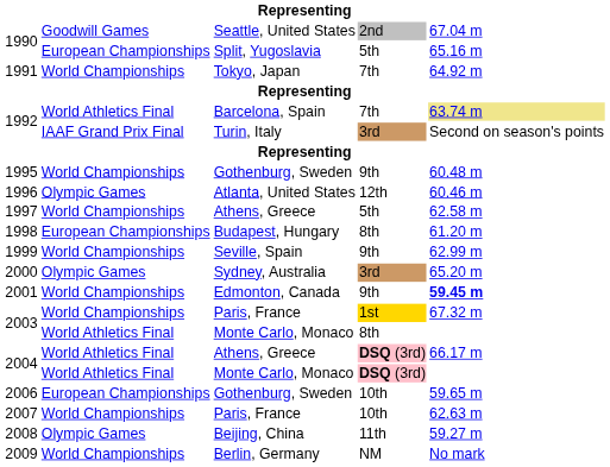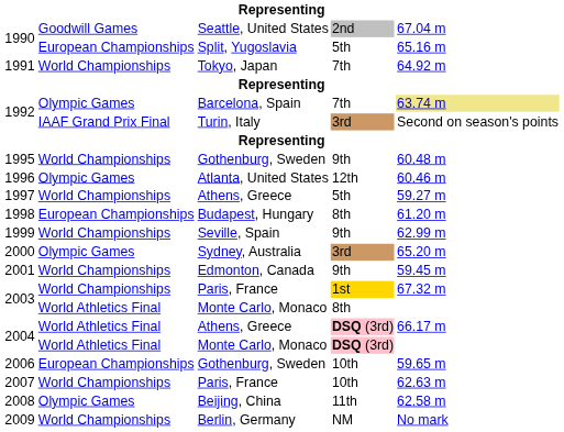 <table>
 <tr>
 <th colspan="5">Representing </th>
 </tr>
 <tr>
 <td rowspan=2>1990</td>
 <td><a href='#'>Goodwill Games</a></td>
 <td><a href='#'>Seattle</a>, United States</td>
 <td bgcolor=silver>2nd</td>
 <td><a href='#'>67.04 m</a></td>
 </tr>
 <tr>
 <td><a href='#'>European Championships</a></td>
 <td><a href='#'>Split</a>, <a href='#'>Yugoslavia</a></td>
 <td>5th</td>
 <td><a href='#'>65.16 m</a></td>
 </tr>
 <tr>
 <td>1991</td>
 <td><a href='#'>World Championships</a></td>
 <td><a href='#'>Tokyo</a>, Japan</td>
 <td>7th</td>
 <td><a href='#'>64.92 m</a></td>
 </tr>
 <tr>
 <th colspan="5">Representing </th>
 </tr>
 <tr>
 <td rowspan=2>1992</td>
-<td><a href='#'>World Athletics Final</a></td>
+<td><a href='#'>Olympic Games</a></td>
 <td><a href='#'>Barcelona</a>, Spain</td>
 <td>7th</td>
 <td style="background: khaki;"><a href='#'>63.74 m</a></td>
 </tr>
 <tr>
 <td><a href='#'>IAAF Grand Prix Final</a></td>
 <td><a href='#'>Turin</a>, Italy</td>
 <td bgcolor=cc9966>3rd</td>
 <td>Second on season's points</td>
 </tr>
 <tr>
 <th colspan="5">Representing </th>
 </tr>
 <tr>
 <td>1995</td>
 <td><a href='#'>World Championships</a></td>
 <td><a href='#'>Gothenburg</a>, Sweden</td>
 <td>9th</td>
 <td><a href='#'>60.48 m</a></td>
 </tr>
 <tr>
 <td>1996</td>
 <td><a href='#'>Olympic Games</a></td>
 <td><a href='#'>Atlanta</a>, United States</td>
 <td>12th</td>
 <td><a href='#'>60.46 m</a></td>
 </tr>
 <tr>
 <td>1997</td>
 <td><a href='#'>World Championships</a></td>
 <td><a href='#'>Athens</a>, Greece</td>
 <td>5th</td>
-<td><a href='#'>62.58 m</a></td>
+<td><a href='#'>59.27 m</a></td>
 </tr>
 <tr>
 <td>1998</td>
 <td><a href='#'>European Championships</a></td>
 <td><a href='#'>Budapest</a>, Hungary</td>
 <td>8th</td>
 <td><a href='#'>61.20 m</a></td>
 </tr>
 <tr>
 <td>1999</td>
 <td><a href='#'>World Championships</a></td>
 <td><a href='#'>Seville</a>, Spain</td>
 <td>9th</td>
 <td><a href='#'>62.99 m</a></td>
 </tr>
 <tr>
 <td>2000</td>
 <td><a href='#'>Olympic Games</a></td>
 <td><a href='#'>Sydney</a>, Australia</td>
 <td bgcolor="CC9966">3rd</td>
 <td><a href='#'>65.20 m</a></td>
 </tr>
 <tr>
 <td>2001</td>
 <td><a href='#'>World Championships</a></td>
 <td><a href='#'>Edmonton</a>, Canada</td>
 <td>9th</td>
-<td><strong><a href='#'>59.45 m</a></strong></td>
+<td><a href='#'>59.45 m</a></td>
 </tr>
 <tr>
 <td rowspan=2>2003</td>
 <td><a href='#'>World Championships</a></td>
 <td><a href='#'>Paris</a>, France</td>
 <td bgcolor="gold">1st</td>
 <td><a href='#'>67.32 m</a></td>
 </tr>
 <tr>
 <td><a href='#'>World Athletics Final</a></td>
 <td><a href='#'>Monte Carlo</a>, Monaco</td>
 <td>8th</td>
 <td></td>
 </tr>
 <tr>
 <td rowspan=2>2004</td>
 <td><a href='#'>World Athletics Final</a></td>
 <td><a href='#'>Athens</a>, Greece</td>
 <td bgcolor="pink"><strong>DSQ</strong> (3rd)</td>
 <td><a href='#'>66.17 m</a></td>
 </tr>
 <tr>
 <td><a href='#'>World Athletics Final</a></td>
 <td><a href='#'>Monte Carlo</a>, Monaco</td>
 <td bgcolor="pink"><strong>DSQ</strong> (3rd)</td>
 <td></td>
 </tr>
 <tr>
 <td>2006</td>
 <td><a href='#'>European Championships</a></td>
 <td><a href='#'>Gothenburg</a>, Sweden</td>
 <td>10th</td>
 <td><a href='#'>59.65 m</a></td>
 </tr>
 <tr>
 <td>2007</td>
 <td><a href='#'>World Championships</a></td>
 <td><a href='#'>Paris</a>, France</td>
 <td>10th</td>
 <td><a href='#'>62.63 m</a></td>
 </tr>
 <tr>
 <td>2008</td>
 <td><a href='#'>Olympic Games</a></td>
 <td><a href='#'>Beijing</a>, China</td>
 <td>11th</td>
-<td><a href='#'>59.27 m</a></td>
+<td><a href='#'>62.58 m</a></td>
 </tr>
 <tr>
 <td>2009</td>
 <td><a href='#'>World Championships</a></td>
 <td><a href='#'>Berlin</a>, Germany</td>
 <td>NM</td>
 <td><a href='#'>No mark</a></td>
 </tr>
 </table>
